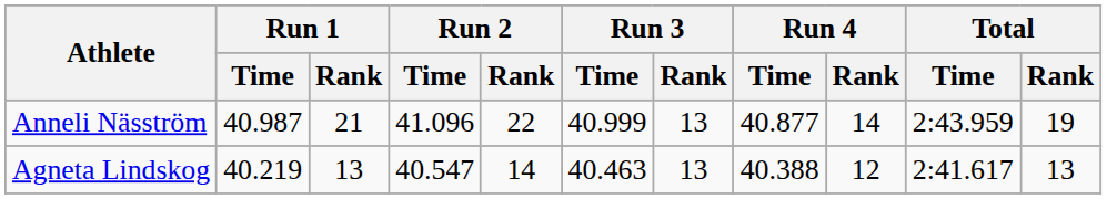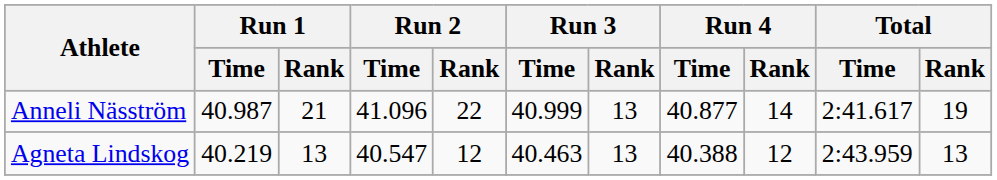 <table class="wikitable" border="1" style="font-size:90%">
 <tr>
 <th rowspan="2">Athlete</th>
 <th colspan="2">Run 1</th>
 <th colspan="2">Run 2</th>
 <th colspan="2">Run 3</th>
 <th colspan="2">Run 4</th>
 <th colspan="2">Total</th>
 </tr>
 <tr>
 <th>Time</th>
 <th>Rank</th>
 <th>Time</th>
 <th>Rank</th>
 <th>Time</th>
 <th>Rank</th>
 <th>Time</th>
 <th>Rank</th>
 <th>Time</th>
 <th>Rank</th>
 </tr>
 <tr>
 <td><a href='#'>Anneli Näsström</a></td>
 <td align="center">40.987</td>
 <td align="center">21</td>
 <td align="center">41.096</td>
 <td align="center">22</td>
 <td align="center">40.999</td>
 <td align="center">13</td>
 <td align="center">40.877</td>
 <td align="center">14</td>
-<td align="center">2:43.959</td>
+<td align="center">2:41.617</td>
 <td align="center">19</td>
 </tr>
 <tr>
 <td><a href='#'>Agneta Lindskog</a></td>
 <td align="center">40.219</td>
 <td align="center">13</td>
 <td align="center">40.547</td>
-<td align="center">14</td>
+<td align="center">12</td>
 <td align="center">40.463</td>
 <td align="center">13</td>
 <td align="center">40.388</td>
 <td align="center">12</td>
-<td align="center">2:41.617</td>
+<td align="center">2:43.959</td>
 <td align="center">13</td>
 </tr>
 </table>
